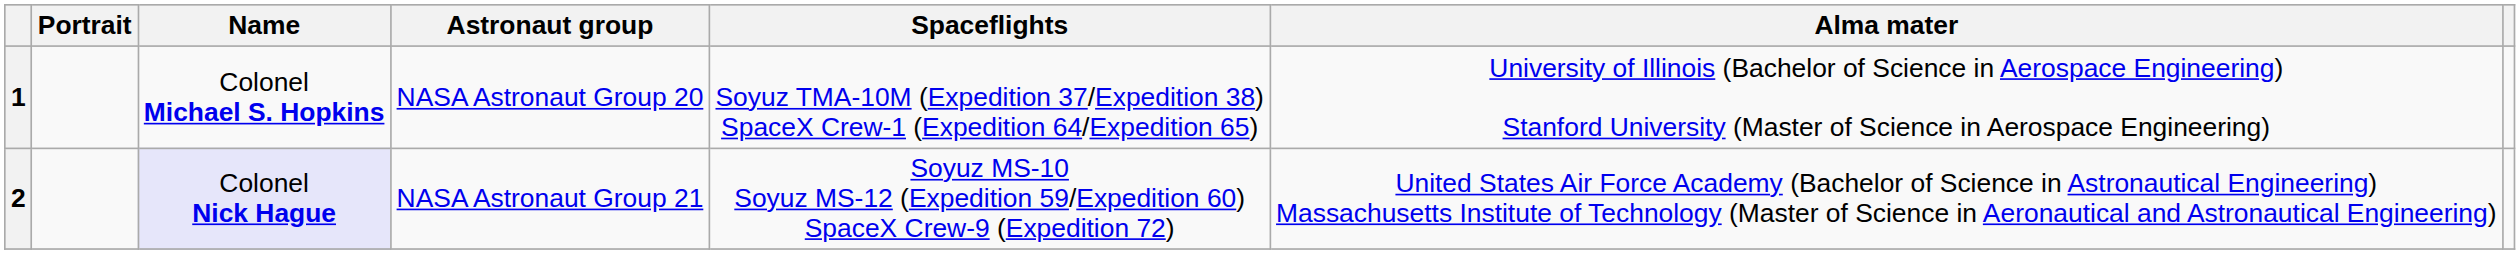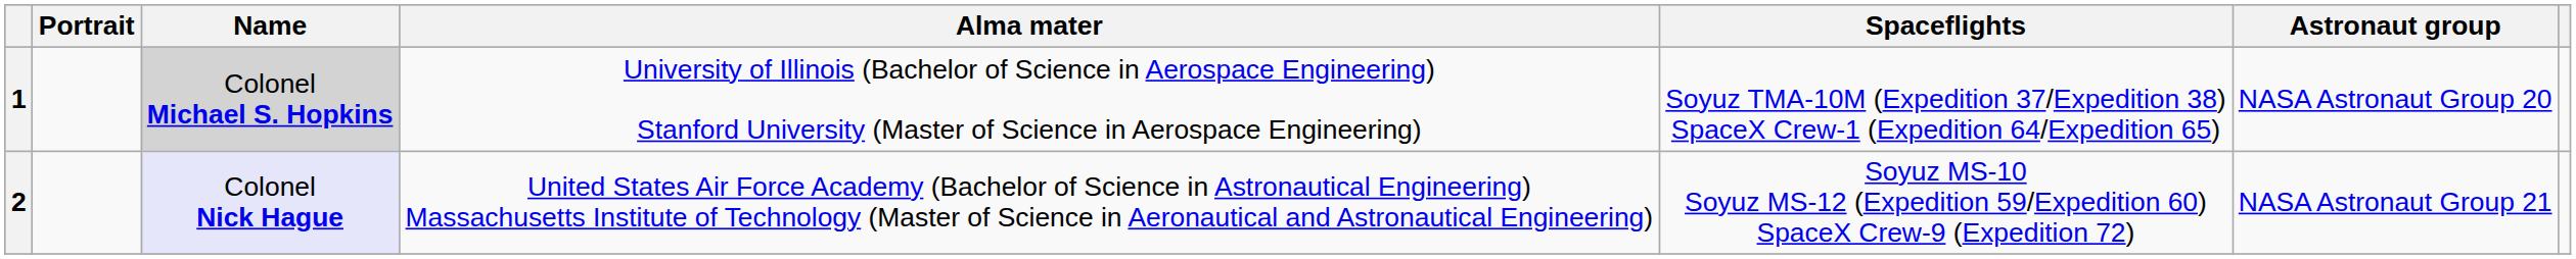 <table class="wikitable" style="text-align: center;">
 <tr>
 <th></th>
 <th>Portrait</th>
 <th>Name</th>
+<th>Alma mater</th>
+<th>Spaceflights</th>
 <th>Astronaut group</th>
-<th>Spaceflights</th>
-<th>Alma mater</th>
 <th></th>
 </tr>
 <tr>
 <th>1</th>
 <td></td>
-<td>Colonel<br><strong><a href='#'>Michael S. Hopkins</a></strong></td>
+<td style="background: lightgrey;">Colonel<br><strong><a href='#'>Michael S. Hopkins</a></strong></td>
+<td><a href='#'>University of Illinois</a> (Bachelor of Science in <a href='#'>Aerospace Engineering</a>)<br><br><a href='#'>Stanford University</a> (Master of Science in Aerospace Engineering)</td>
+<td><br><a href='#'>Soyuz TMA-10M</a> (<a href='#'>Expedition 37</a>/<a href='#'>Expedition 38</a>)<br><a href='#'>SpaceX Crew-1</a> (<a href='#'>Expedition 64</a>/<a href='#'>Expedition 65</a>)</td>
 <td><a href='#'>NASA Astronaut Group 20</a></td>
-<td><br><a href='#'>Soyuz TMA-10M</a> (<a href='#'>Expedition 37</a>/<a href='#'>Expedition 38</a>)<br><a href='#'>SpaceX Crew-1</a> (<a href='#'>Expedition 64</a>/<a href='#'>Expedition 65</a>)</td>
-<td><a href='#'>University of Illinois</a> (Bachelor of Science in <a href='#'>Aerospace Engineering</a>)<br><br><a href='#'>Stanford University</a> (Master of Science in Aerospace Engineering)</td>
 <td></td>
 </tr>
 <tr>
 <th>2</th>
 <td></td>
 <td style="background: lavender;">Colonel<br><strong><a href='#'>Nick Hague</a></strong></td>
+<td><a href='#'>United States Air Force Academy</a> (Bachelor of Science in <a href='#'>Astronautical Engineering</a>)<br><a href='#'>Massachusetts Institute of Technology</a> (Master of Science in <a href='#'>Aeronautical and Astronautical Engineering</a>)</td>
+<td><a href='#'>Soyuz MS-10</a><br><a href='#'>Soyuz MS-12</a> (<a href='#'>Expedition 59</a>/<a href='#'>Expedition 60</a>)<br><a href='#'>SpaceX Crew-9</a> (<a href='#'>Expedition 72</a>)</td>
 <td><a href='#'>NASA Astronaut Group 21</a></td>
-<td><a href='#'>Soyuz MS-10</a><br><a href='#'>Soyuz MS-12</a> (<a href='#'>Expedition 59</a>/<a href='#'>Expedition 60</a>)<br><a href='#'>SpaceX Crew-9</a> (<a href='#'>Expedition 72</a>)</td>
-<td><a href='#'>United States Air Force Academy</a> (Bachelor of Science in <a href='#'>Astronautical Engineering</a>)<br><a href='#'>Massachusetts Institute of Technology</a> (Master of Science in <a href='#'>Aeronautical and Astronautical Engineering</a>)</td>
 <td></td>
 </tr>
 </table>
